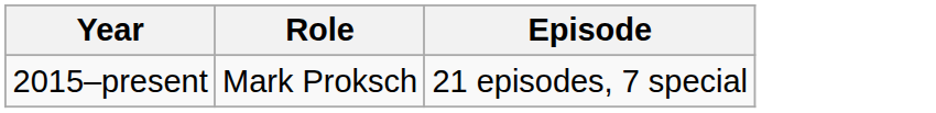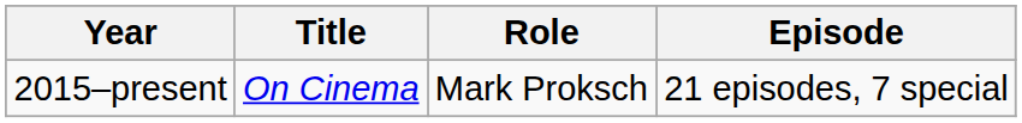 <table class="wikitable">
 <tr>
 <th>Year</th>
+<th>Title</th>
 <th>Role</th>
 <th>Episode</th>
 </tr>
 <tr>
 <td>2015–present</td>
+<td><em><a href='#'>On Cinema</a></em></td>
 <td>Mark Proksch</td>
 <td>21 episodes, 7 special</td>
 </tr>
 </table>
